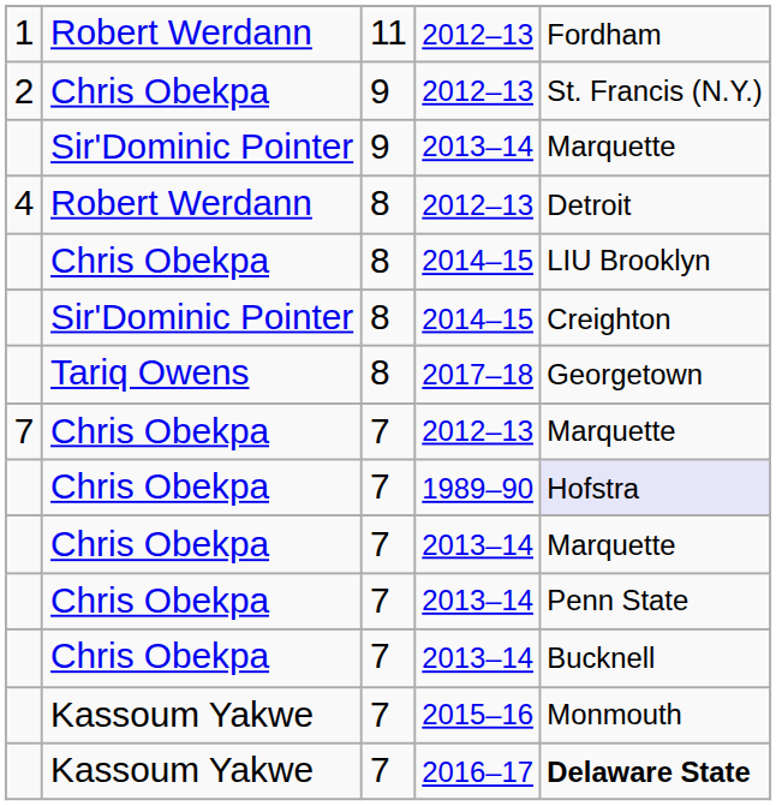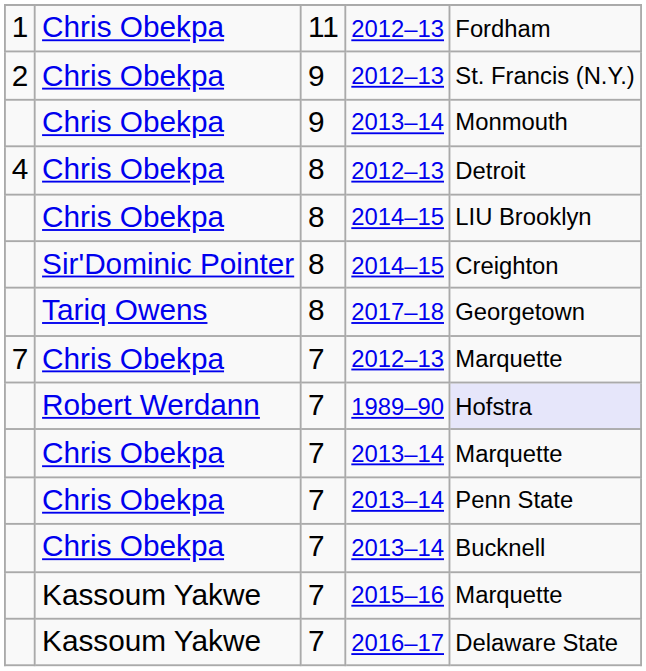 <table class="wikitable">
 <tr>
 </tr>
 <tr>
 <td>1</td>
-<td><a href='#'>Robert Werdann</a></td>
+<td><a href='#'>Chris Obekpa</a></td>
 <td>11</td>
 <td style="font-size:80%;"><a href='#'>2012–13</a></td>
 <td style="font-size:80%;">Fordham</td>
 </tr>
 <tr>
 <td>2</td>
 <td><a href='#'>Chris Obekpa</a></td>
 <td>9</td>
 <td style="font-size:80%;"><a href='#'>2012–13</a></td>
 <td style="font-size:80%;">St. Francis (N.Y.)</td>
 </tr>
 <tr>
 <td></td>
-<td><a href='#'>Sir'Dominic Pointer</a></td>
+<td><a href='#'>Chris Obekpa</a></td>
 <td>9</td>
 <td style="font-size:80%;"><a href='#'>2013–14</a></td>
-<td style="font-size:80%;">Marquette</td>
+<td style="font-size:80%;">Monmouth</td>
 </tr>
 <tr>
 <td>4</td>
-<td><a href='#'>Robert Werdann</a></td>
+<td><a href='#'>Chris Obekpa</a></td>
 <td>8</td>
 <td style="font-size:80%;"><a href='#'>2012–13</a></td>
 <td style="font-size:80%;">Detroit</td>
 </tr>
 <tr>
 <td></td>
 <td><a href='#'>Chris Obekpa</a></td>
 <td>8</td>
 <td style="font-size:80%;"><a href='#'>2014–15</a></td>
 <td style="font-size:80%;">LIU Brooklyn</td>
 </tr>
 <tr>
 <td></td>
 <td><a href='#'>Sir'Dominic Pointer</a></td>
 <td>8</td>
 <td style="font-size:80%;"><a href='#'>2014–15</a></td>
 <td style="font-size:80%;">Creighton</td>
 </tr>
 <tr>
 <td></td>
 <td><a href='#'>Tariq Owens</a></td>
 <td>8</td>
 <td style="font-size:80%;"><a href='#'>2017–18</a></td>
 <td style="font-size:80%;">Georgetown</td>
 </tr>
 <tr>
 <td>7</td>
 <td><a href='#'>Chris Obekpa</a></td>
 <td>7</td>
 <td style="font-size:80%;"><a href='#'>2012–13</a></td>
 <td style="font-size:80%;">Marquette</td>
 </tr>
 <tr>
 <td></td>
-<td><a href='#'>Chris Obekpa</a></td>
+<td><a href='#'>Robert Werdann</a></td>
 <td>7</td>
 <td style="font-size:80%;"><a href='#'>1989–90</a></td>
 <td style="background: lavender; font-size:80%;">Hofstra</td>
 </tr>
 <tr>
 <td></td>
 <td><a href='#'>Chris Obekpa</a></td>
 <td>7</td>
 <td style="font-size:80%;"><a href='#'>2013–14</a></td>
 <td style="font-size:80%;">Marquette</td>
 </tr>
 <tr>
 <td></td>
 <td><a href='#'>Chris Obekpa</a></td>
 <td>7</td>
 <td style="font-size:80%;"><a href='#'>2013–14</a></td>
 <td style="font-size:80%;">Penn State</td>
 </tr>
 <tr>
 <td></td>
 <td><a href='#'>Chris Obekpa</a></td>
 <td>7</td>
 <td style="font-size:80%;"><a href='#'>2013–14</a></td>
 <td style="font-size:80%;">Bucknell</td>
 </tr>
 <tr>
 <td></td>
 <td>Kassoum Yakwe</td>
 <td>7</td>
 <td style="font-size:80%;"><a href='#'>2015–16</a></td>
-<td style="font-size:80%;">Monmouth</td>
+<td style="font-size:80%;">Marquette</td>
 </tr>
 <tr>
 <td></td>
 <td>Kassoum Yakwe</td>
 <td>7</td>
 <td style="font-size:80%;"><a href='#'>2016–17</a></td>
-<td style="font-size:80%;"><strong>Delaware State</strong></td>
+<td style="font-size:80%;">Delaware State</td>
 </tr>
 </table>
